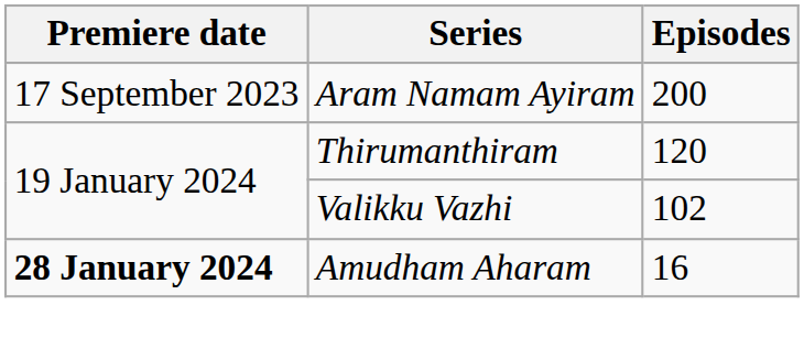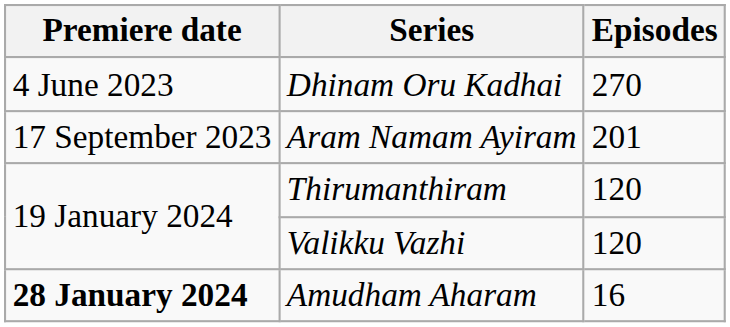 <table class="wikitable sortable">
 <tr>
 <th>Premiere date</th>
 <th>Series</th>
 <th>Episodes</th>
 </tr>
 <tr>
+<td>4 June 2023</td>
+<td><em>Dhinam Oru Kadhai</em></td>
+<td>270</td>
+</tr>
+<tr>
 <td>17 September 2023</td>
 <td><em>Aram Namam Ayiram</em></td>
-<td>200</td>
+<td>201</td>
 </tr>
 <tr>
 <td rowspan=2>19 January 2024</td>
 <td><em>Thirumanthiram</em></td>
 <td>120</td>
 </tr>
 <tr>
 <td><em>Valikku Vazhi</em></td>
-<td>102</td>
+<td>120</td>
 </tr>
 <tr>
 <td><strong>28 January 2024</strong></td>
 <td><em>Amudham Aharam</em></td>
 <td>16</td>
 </tr>
 </table>
